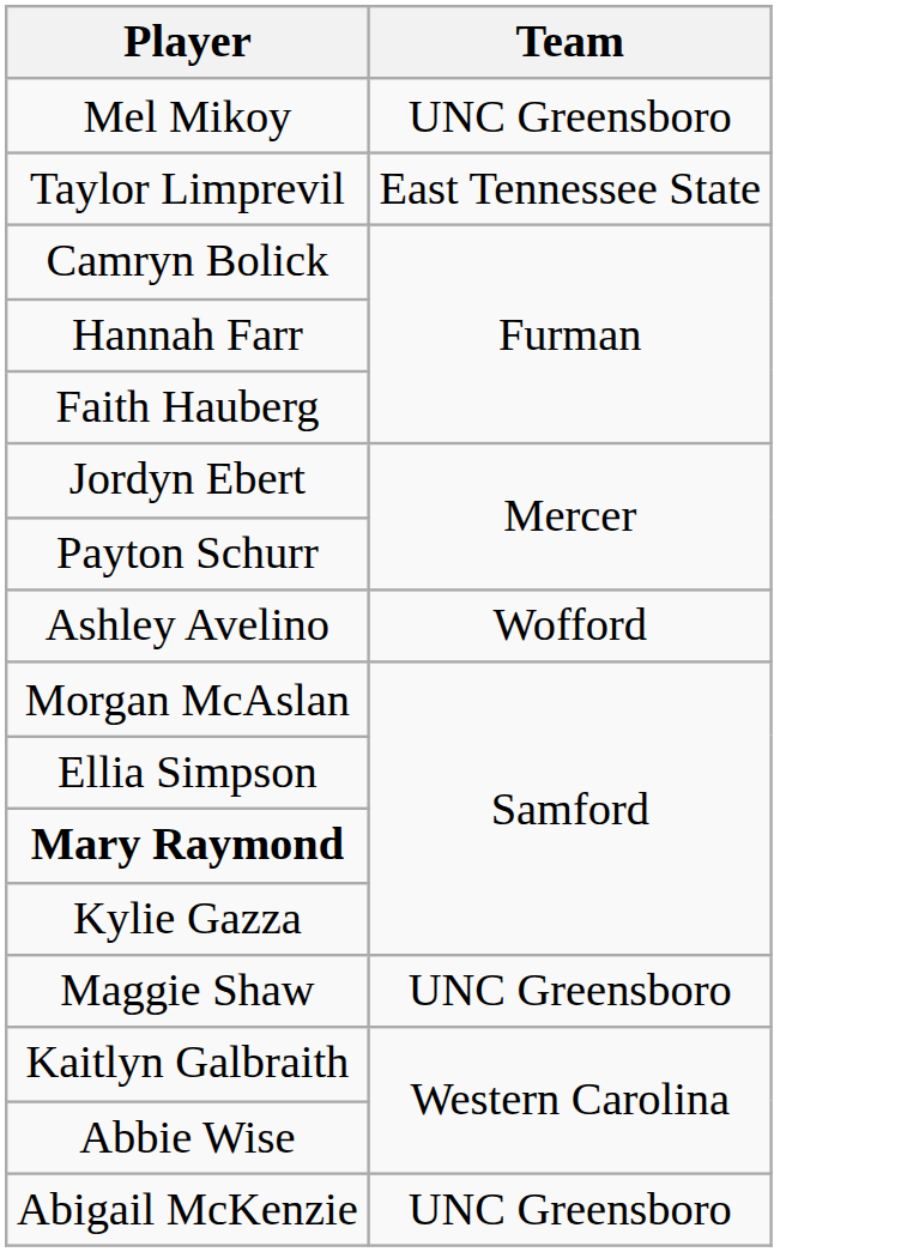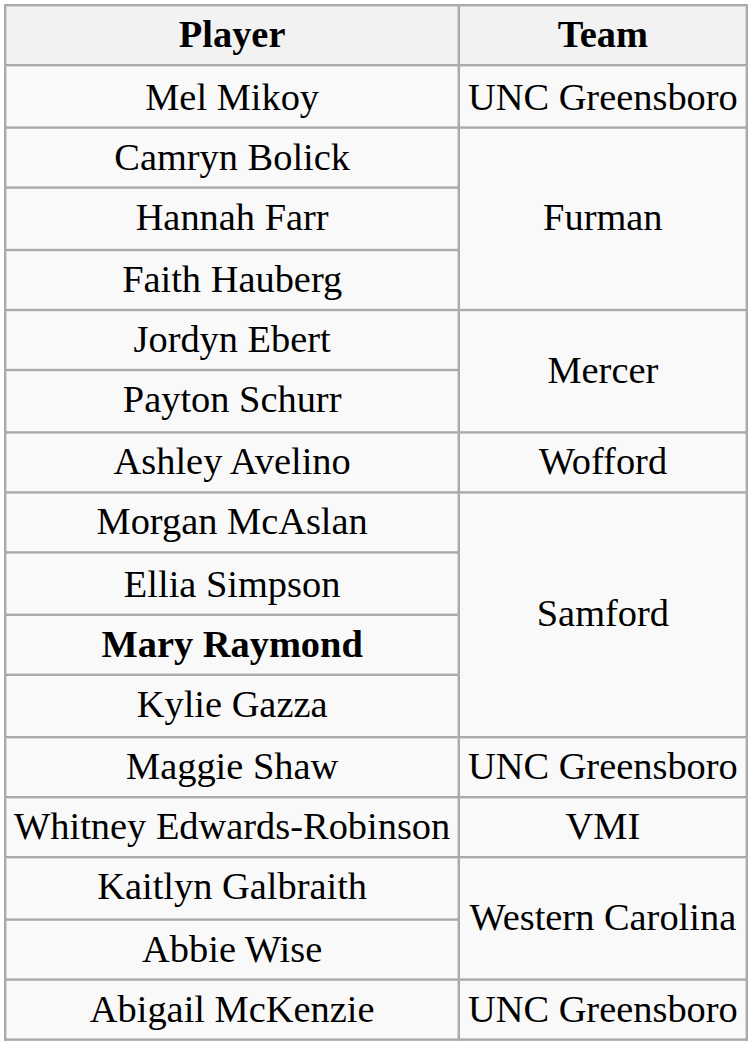 <table class="wikitable" style="text-align: center;">
 <tr>
 <th>Player</th>
 <th>Team</th>
 </tr>
 <tr>
 <td>Mel Mikoy</td>
 <td>UNC Greensboro</td>
-</tr>
-<tr>
-<td>Taylor Limprevil</td>
-<td>East Tennessee State</td>
 </tr>
 <tr>
 <td>Camryn Bolick</td>
 <td rowspan=3>Furman</td>
 </tr>
 <tr>
 <td>Hannah Farr</td>
 </tr>
 <tr>
 <td>Faith Hauberg</td>
 </tr>
 <tr>
 <td>Jordyn Ebert</td>
 <td rowspan=2>Mercer</td>
 </tr>
 <tr>
 <td>Payton Schurr</td>
 </tr>
 <tr>
 <td>Ashley Avelino</td>
 <td>Wofford</td>
 </tr>
 <tr>
 <td>Morgan McAslan</td>
 <td rowspan=4>Samford</td>
 </tr>
 <tr>
 <td>Ellia Simpson</td>
 </tr>
 <tr>
 <td><strong>Mary Raymond</strong></td>
 </tr>
 <tr>
 <td>Kylie Gazza</td>
 </tr>
 <tr>
 <td>Maggie Shaw</td>
 <td>UNC Greensboro</td>
 </tr>
 <tr>
+<td>Whitney Edwards-Robinson</td>
+<td>VMI</td>
+</tr>
+<tr>
 <td>Kaitlyn Galbraith</td>
 <td rowspan=2>Western Carolina</td>
 </tr>
 <tr>
 <td>Abbie Wise</td>
 </tr>
 <tr>
 <td>Abigail McKenzie</td>
 <td>UNC Greensboro</td>
 </tr>
 </table>
